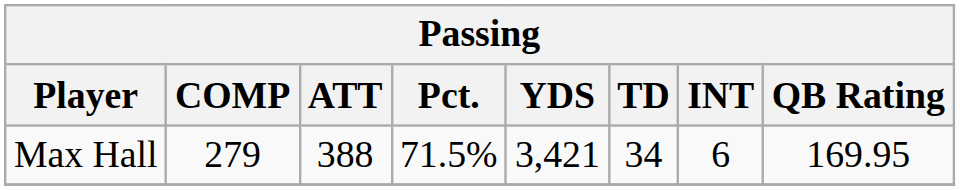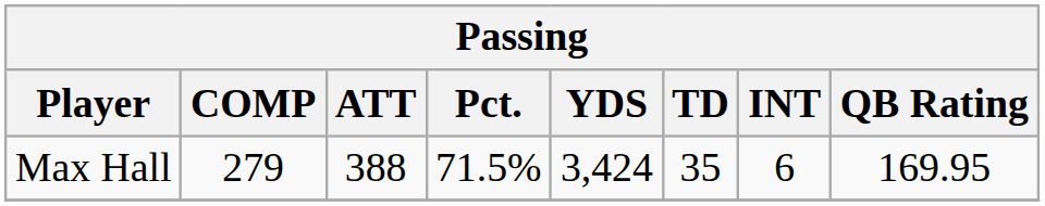 <table class="wikitable">
 <tr>
 <th colspan="8" align="center">Passing</th>
 </tr>
 <tr>
 <th>Player</th>
 <th>COMP</th>
 <th>ATT</th>
 <th>Pct.</th>
 <th>YDS</th>
 <th>TD</th>
 <th>INT</th>
 <th>QB Rating</th>
 </tr>
 <tr>
 <td>Max Hall</td>
 <td align="center">279</td>
 <td align="center">388</td>
 <td align="center">71.5%</td>
-<td align="center">3,421</td>
-<td align="center">34</td>
+<td align="center">3,424</td>
+<td align="center">35</td>
 <td align="center">6</td>
 <td align="center">169.95</td>
 </tr>
 <tr>
 </tr>
 </table>
